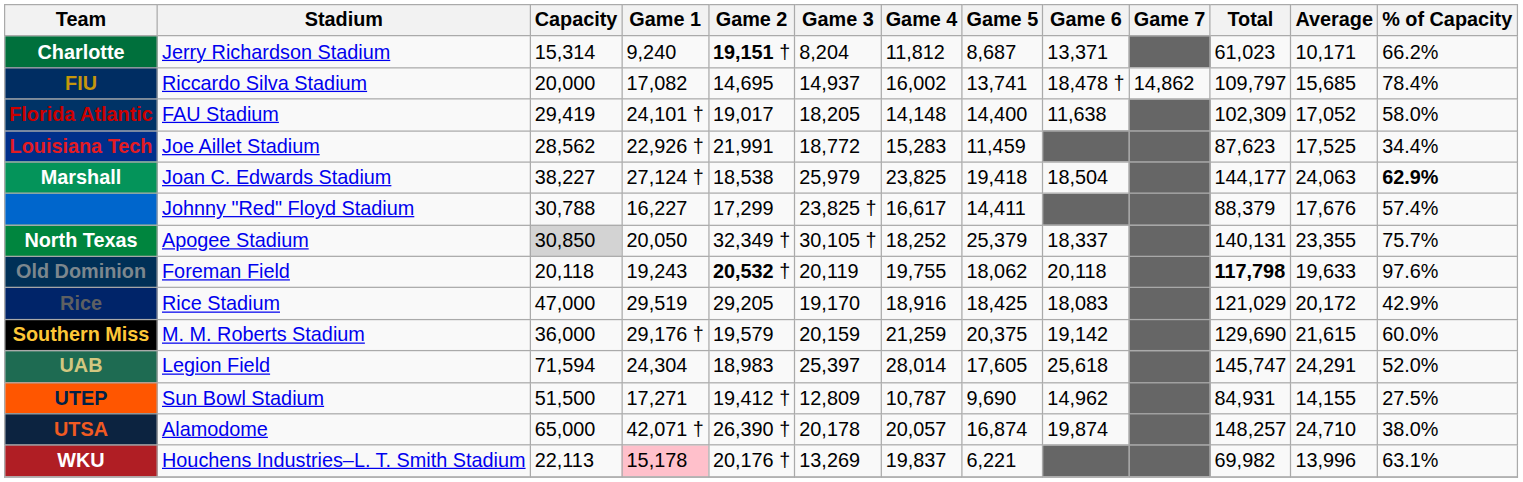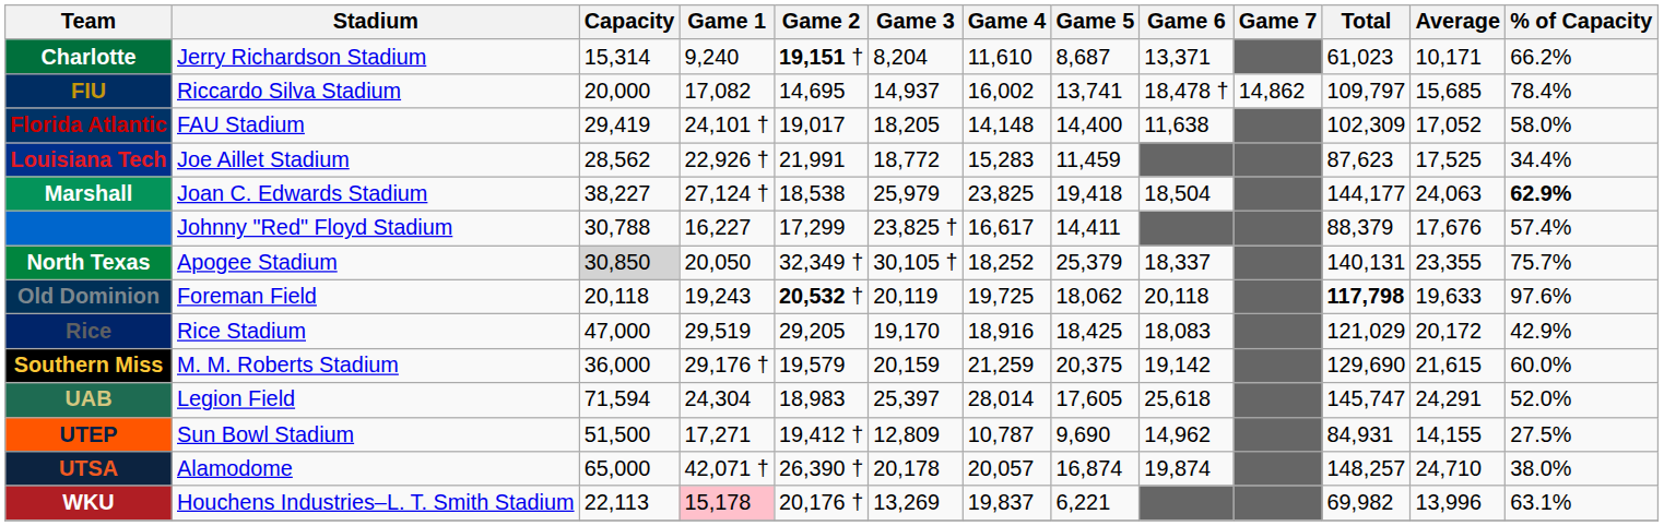 <table class="wikitable sortable">
 <tr>
 <th>Team</th>
 <th>Stadium</th>
 <th>Capacity</th>
 <th>Game 1</th>
 <th>Game 2</th>
 <th>Game 3</th>
 <th>Game 4</th>
 <th>Game 5</th>
 <th>Game 6</th>
 <th>Game 7</th>
 <th>Total</th>
 <th>Average</th>
 <th>% of Capacity</th>
 </tr>
 <tr>
 <th style="background:#00703C; color:#FFFFFF;">Charlotte</th>
 <td><a href='#'>Jerry Richardson Stadium</a></td>
 <td>15,314</td>
 <td>9,240</td>
 <td><strong>19,151</strong> †</td>
 <td>8,204</td>
-<td>11,812</td>
+<td>11,610</td>
 <td>8,687</td>
 <td>13,371</td>
 <td style="background:#666666;"></td>
 <td>61,023</td>
 <td>10,171</td>
 <td>66.2%</td>
 </tr>
 <tr>
 <th style="background:#002d62; color:#c5960c;">FIU</th>
 <td><a href='#'>Riccardo Silva Stadium</a></td>
 <td>20,000</td>
 <td>17,082</td>
 <td>14,695</td>
 <td>14,937</td>
 <td>16,002</td>
 <td>13,741</td>
 <td>18,478 †</td>
 <td>14,862</td>
 <td>109,797</td>
 <td>15,685</td>
 <td>78.4%</td>
 </tr>
 <tr>
 <th style="background:#003366; color:#CC0000;">Florida Atlantic</th>
 <td><a href='#'>FAU Stadium</a></td>
 <td>29,419</td>
 <td>24,101 †</td>
 <td>19,017</td>
 <td>18,205</td>
 <td>14,148</td>
 <td>14,400</td>
 <td>11,638</td>
 <td style="background:#666666;"></td>
 <td>102,309</td>
 <td>17,052</td>
 <td>58.0%</td>
 </tr>
 <tr>
 <th style="background:#002F8B; color:#E31B23;">Louisiana Tech</th>
 <td><a href='#'>Joe Aillet Stadium</a></td>
 <td>28,562</td>
 <td>22,926 †</td>
 <td>21,991</td>
 <td>18,772</td>
 <td>15,283</td>
 <td>11,459</td>
 <td style="background:#666666;"></td>
 <td style="background:#666666;"></td>
 <td>87,623</td>
 <td>17,525</td>
 <td>34.4%</td>
 </tr>
 <tr>
 <th style="background:#04945a; color:#FFFFFF;">Marshall</th>
 <td><a href='#'>Joan C. Edwards Stadium</a></td>
 <td>38,227</td>
 <td>27,124 †</td>
 <td>18,538</td>
 <td>25,979</td>
 <td>23,825</td>
 <td>19,418</td>
 <td>18,504</td>
 <td style="background:#666666;"></td>
 <td>144,177</td>
 <td>24,063</td>
 <td><strong>62.9%</strong></td>
 </tr>
 <tr>
 <th style="background:#0066CC; color:#ffffff;"></th>
 <td><a href='#'>Johnny "Red" Floyd Stadium</a></td>
 <td>30,788</td>
 <td>16,227</td>
 <td>17,299</td>
 <td>23,825 †</td>
 <td>16,617</td>
 <td>14,411</td>
 <td style="background:#666666;"></td>
 <td style="background:#666666;"></td>
 <td>88,379</td>
 <td>17,676</td>
 <td>57.4%</td>
 </tr>
 <tr>
 <th style="background:#00853E; color:#FFFFFF;">North Texas</th>
 <td><a href='#'>Apogee Stadium</a></td>
 <td style="background: lightgrey;">30,850</td>
 <td>20,050</td>
 <td>32,349 †</td>
 <td>30,105 †</td>
 <td>18,252</td>
 <td>25,379</td>
 <td>18,337</td>
 <td style="background:#666666;"></td>
 <td>140,131</td>
 <td>23,355</td>
 <td>75.7%</td>
 </tr>
 <tr>
 <th style="background:#003057; color:#7c878e;">Old Dominion</th>
 <td><a href='#'>Foreman Field</a></td>
 <td>20,118</td>
 <td>19,243</td>
 <td><strong>20,532</strong> †</td>
 <td>20,119</td>
-<td>19,755</td>
+<td>19,725</td>
 <td>18,062</td>
 <td>20,118</td>
 <td style="background:#666666;"></td>
 <td><strong>117,798</strong></td>
 <td>19,633</td>
 <td>97.6%</td>
 </tr>
 <tr>
 <th style="background:#002469; color:#5e6062;">Rice</th>
 <td><a href='#'>Rice Stadium</a></td>
 <td>47,000</td>
 <td>29,519</td>
 <td>29,205</td>
 <td>19,170</td>
 <td>18,916</td>
 <td>18,425</td>
 <td>18,083</td>
 <td style="background:#666666;"></td>
 <td>121,029</td>
 <td>20,172</td>
 <td>42.9%</td>
 </tr>
 <tr>
 <th style="background:#000000; color:#FDC737;">Southern Miss</th>
 <td><a href='#'>M. M. Roberts Stadium</a></td>
 <td>36,000</td>
 <td>29,176 †</td>
 <td>19,579</td>
 <td>20,159</td>
 <td>21,259</td>
 <td>20,375</td>
 <td>19,142</td>
 <td style="background:#666666;"></td>
 <td>129,690</td>
 <td>21,615</td>
 <td>60.0%</td>
 </tr>
 <tr>
 <th style="background:#1E6B52; color:#D2C780;">UAB</th>
 <td><a href='#'>Legion Field</a></td>
 <td>71,594</td>
 <td>24,304</td>
 <td>18,983</td>
 <td>25,397</td>
 <td>28,014</td>
 <td>17,605</td>
 <td>25,618</td>
 <td style="background:#666666;"></td>
 <td>145,747</td>
 <td>24,291</td>
 <td>52.0%</td>
 </tr>
 <tr>
 <th style="background:#ff5600; color:#002147;">UTEP</th>
 <td><a href='#'>Sun Bowl Stadium</a></td>
 <td>51,500</td>
 <td>17,271</td>
 <td>19,412 †</td>
 <td>12,809</td>
 <td>10,787</td>
 <td>9,690</td>
 <td>14,962</td>
 <td style="background:#666666;"></td>
 <td>84,931</td>
 <td>14,155</td>
 <td>27.5%</td>
 </tr>
 <tr>
 <th style="background:#0c2340; color:#f15a22;">UTSA</th>
 <td><a href='#'>Alamodome</a></td>
 <td>65,000</td>
 <td>42,071 †</td>
 <td>26,390 †</td>
 <td>20,178</td>
 <td>20,057</td>
 <td>16,874</td>
 <td>19,874</td>
 <td style="background:#666666;"></td>
 <td>148,257</td>
 <td>24,710</td>
 <td>38.0%</td>
 </tr>
 <tr>
 <th style="background:#B01E24; color:#FFFFFF;">WKU</th>
 <td><a href='#'>Houchens Industries–L. T. Smith Stadium</a></td>
 <td>22,113</td>
 <td style="background: pink;">15,178</td>
 <td>20,176 †</td>
 <td>13,269</td>
 <td>19,837</td>
 <td>6,221</td>
 <td style="background:#666666;"></td>
 <td style="background:#666666;"></td>
 <td>69,982</td>
 <td>13,996</td>
 <td>63.1%</td>
 </tr>
 <tr>
 </tr>
 </table>
